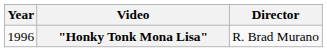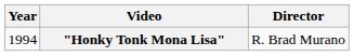 <table class="wikitable plainrowheaders">
 <tr>
 <th>Year</th>
 <th style="width:14em;">Video</th>
 <th>Director</th>
 </tr>
 <tr>
-<td>1996</td>
+<td>1994</td>
 <th scope="row">"Honky Tonk Mona Lisa"</th>
 <td>R. Brad Murano</td>
 </tr>
 </table>
